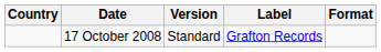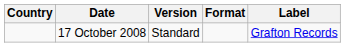 <table class="wikitable">
 <tr>
 <th>Country</th>
 <th>Date</th>
 <th>Version</th>
+<th>Format</th>
 <th>Label</th>
-<th>Format</th>
 </tr>
 <tr>
 <td></td>
 <td>17 October 2008</td>
 <td rowspan="1">Standard</td>
+<td></td>
 <td rowspan="1"><a href='#'>Grafton Records</a></td>
-<td></td>
 </tr>
 </table>
